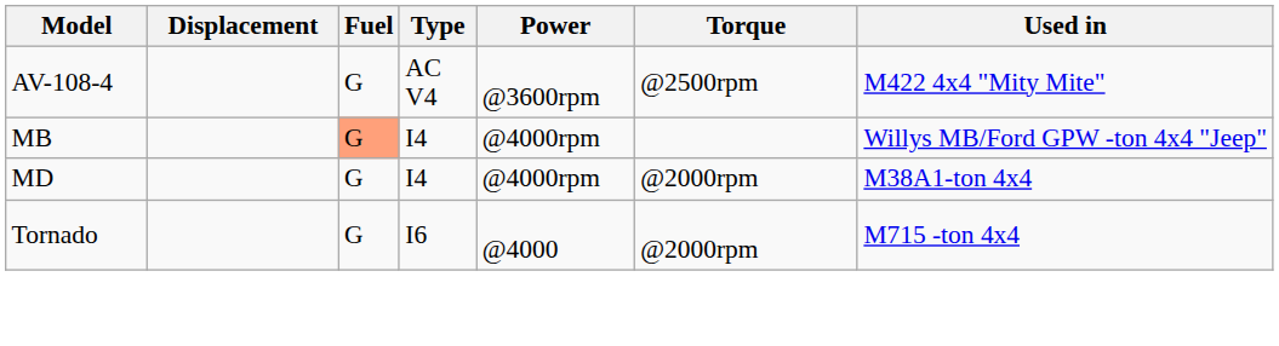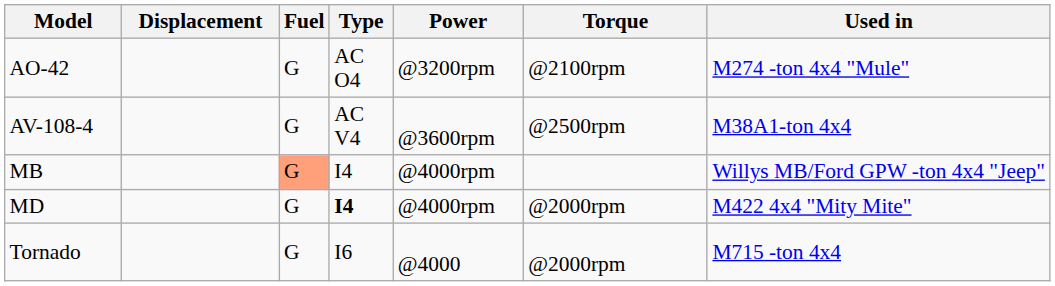 <table class="wikitable">
 <tr>
 <th style="width: 80px;">Model</th>
 <th style="width: 110px;">Displacement</th>
 <th style="width: 30px;">Fuel</th>
 <th style="width: 40px;">Type</th>
 <th style="width: 90px;">Power</th>
 <th style="width: 130px;">Torque</th>
 <th>Used in</th>
 </tr>
 <tr>
+<td>AO-42</td>
+<td></td>
+<td>G</td>
+<td>AC O4</td>
+<td> @3200rpm</td>
+<td> @2100rpm</td>
+<td><a href='#'>M274 -ton 4x4 "Mule"</a></td>
+</tr>
+<tr>
 <td>AV-108-4</td>
 <td></td>
 <td>G</td>
 <td>AC V4</td>
 <td> <br> @3600rpm</td>
 <td> @2500rpm</td>
-<td><a href='#'>M422  4x4 "Mity Mite"</a></td>
+<td><a href='#'>M38A1-ton 4x4</a></td>
 </tr>
 <tr>
 <td>MB</td>
 <td></td>
 <td style="background: lightsalmon;">G</td>
 <td>I4</td>
 <td> @4000rpm</td>
 <td></td>
 <td><a href='#'>Willys MB/Ford GPW -ton 4x4 "Jeep"</a></td>
 </tr>
 <tr>
 <td>MD</td>
 <td></td>
 <td>G</td>
-<td>I4</td>
+<td><strong>I4</strong></td>
 <td> @4000rpm</td>
 <td> @2000rpm</td>
-<td><a href='#'>M38A1-ton 4x4</a></td>
+<td><a href='#'>M422  4x4 "Mity Mite"</a></td>
 </tr>
 <tr>
 <td>Tornado</td>
 <td></td>
 <td>G</td>
 <td>I6</td>
 <td> <br> @4000</td>
 <td><br>@2000rpm</td>
 <td><a href='#'>M715 -ton 4x4</a></td>
 </tr>
 </table>
